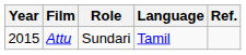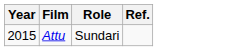 <table class="wikitable sortable">
 <tr>
 <th>Year</th>
 <th>Film</th>
 <th>Role</th>
-<th>Language</th>
 <th>Ref.</th>
 </tr>
 <tr>
 <td>2015</td>
 <td><em><a href='#'>Attu</a></em></td>
 <td>Sundari</td>
-<td><a href='#'>Tamil</a></td>
 <td></td>
 </tr>
 </table>
